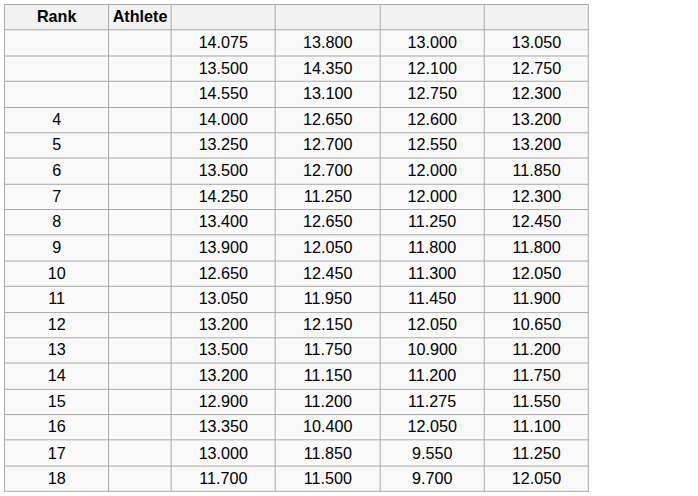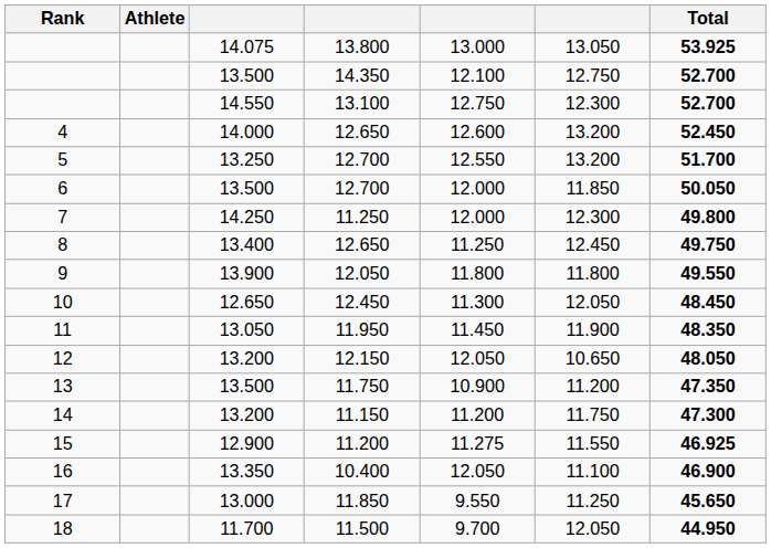 <table class="wikitable" style="text-align:center">
 <tr>
 <th style="width:6em">Rank</th>
 <th>Athlete</th>
 <th style="width:6em"></th>
 <th style="width:6em"></th>
 <th style="width:6em"></th>
 <th style="width:6em"></th>
+<th style="width:6em">Total</th>
 </tr>
 <tr>
 <td></td>
 <td align="left"></td>
 <td>14.075</td>
 <td>13.800</td>
 <td>13.000</td>
 <td>13.050</td>
+<td><strong>53.925</strong></td>
 </tr>
 <tr>
 <td></td>
 <td align="left"></td>
 <td>13.500</td>
 <td>14.350</td>
 <td>12.100</td>
 <td>12.750</td>
+<td><strong>52.700</strong></td>
 </tr>
 <tr>
 <td></td>
 <td align="left"></td>
 <td>14.550</td>
 <td>13.100</td>
 <td>12.750</td>
 <td>12.300</td>
+<td><strong>52.700</strong></td>
 </tr>
 <tr>
 <td>4</td>
 <td align="left"></td>
 <td>14.000</td>
 <td>12.650</td>
 <td>12.600</td>
 <td>13.200</td>
+<td><strong>52.450</strong></td>
 </tr>
 <tr>
 <td>5</td>
 <td align="left"></td>
 <td>13.250</td>
 <td>12.700</td>
 <td>12.550</td>
 <td>13.200</td>
+<td><strong>51.700</strong></td>
 </tr>
 <tr>
 <td>6</td>
 <td align="left"></td>
 <td>13.500</td>
 <td>12.700</td>
 <td>12.000</td>
 <td>11.850</td>
+<td><strong>50.050</strong></td>
 </tr>
 <tr>
 <td>7</td>
 <td align="left"></td>
 <td>14.250</td>
 <td>11.250</td>
 <td>12.000</td>
 <td>12.300</td>
+<td><strong>49.800</strong></td>
 </tr>
 <tr>
 <td>8</td>
 <td align="left"></td>
 <td>13.400</td>
 <td>12.650</td>
 <td>11.250</td>
 <td>12.450</td>
+<td><strong>49.750</strong></td>
 </tr>
 <tr>
 <td>9</td>
 <td align="left"></td>
 <td>13.900</td>
 <td>12.050</td>
 <td>11.800</td>
 <td>11.800</td>
+<td><strong>49.550</strong></td>
 </tr>
 <tr>
 <td>10</td>
 <td align="left"></td>
 <td>12.650</td>
 <td>12.450</td>
 <td>11.300</td>
 <td>12.050</td>
+<td><strong>48.450</strong></td>
 </tr>
 <tr>
 <td>11</td>
 <td align="left"></td>
 <td>13.050</td>
 <td>11.950</td>
 <td>11.450</td>
 <td>11.900</td>
+<td><strong>48.350</strong></td>
 </tr>
 <tr>
 <td>12</td>
 <td align="left"></td>
 <td>13.200</td>
 <td>12.150</td>
 <td>12.050</td>
 <td>10.650</td>
+<td><strong>48.050</strong></td>
 </tr>
 <tr>
 <td>13</td>
 <td align="left"></td>
 <td>13.500</td>
 <td>11.750</td>
 <td>10.900</td>
 <td>11.200</td>
+<td><strong>47.350</strong></td>
 </tr>
 <tr>
 <td>14</td>
 <td align="left"></td>
 <td>13.200</td>
 <td>11.150</td>
 <td>11.200</td>
 <td>11.750</td>
+<td><strong>47.300</strong></td>
 </tr>
 <tr>
 <td>15</td>
 <td align="left"></td>
 <td>12.900</td>
 <td>11.200</td>
 <td>11.275</td>
 <td>11.550</td>
+<td><strong>46.925</strong></td>
 </tr>
 <tr>
 <td>16</td>
 <td align="left"></td>
 <td>13.350</td>
 <td>10.400</td>
 <td>12.050</td>
 <td>11.100</td>
+<td><strong>46.900</strong></td>
 </tr>
 <tr>
 <td>17</td>
 <td align="left"></td>
 <td>13.000</td>
 <td>11.850</td>
 <td>9.550</td>
 <td>11.250</td>
+<td><strong>45.650</strong></td>
 </tr>
 <tr>
 <td>18</td>
 <td align="left"></td>
 <td>11.700</td>
 <td>11.500</td>
 <td>9.700</td>
 <td>12.050</td>
+<td><strong>44.950</strong></td>
 </tr>
 </table>
